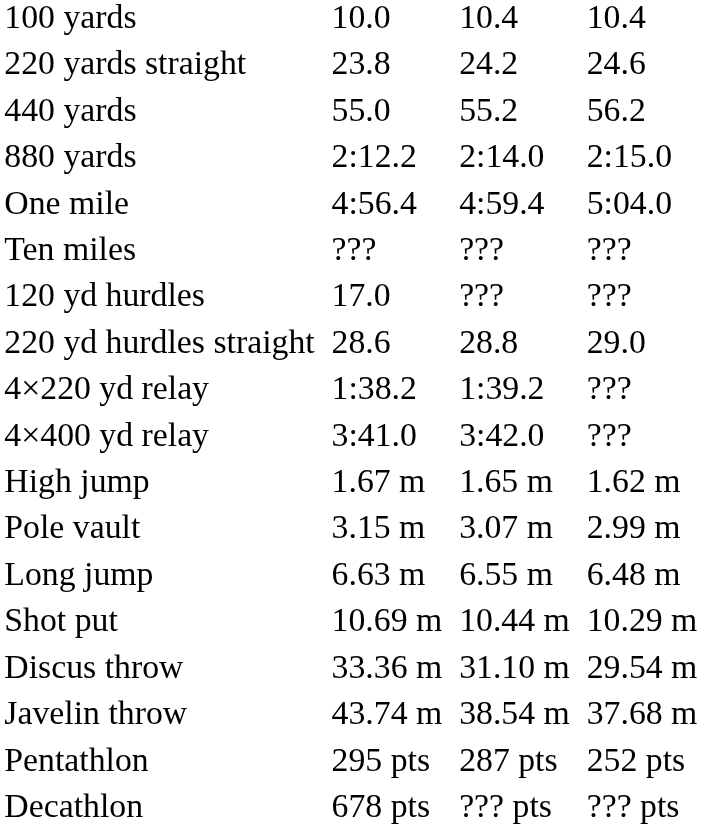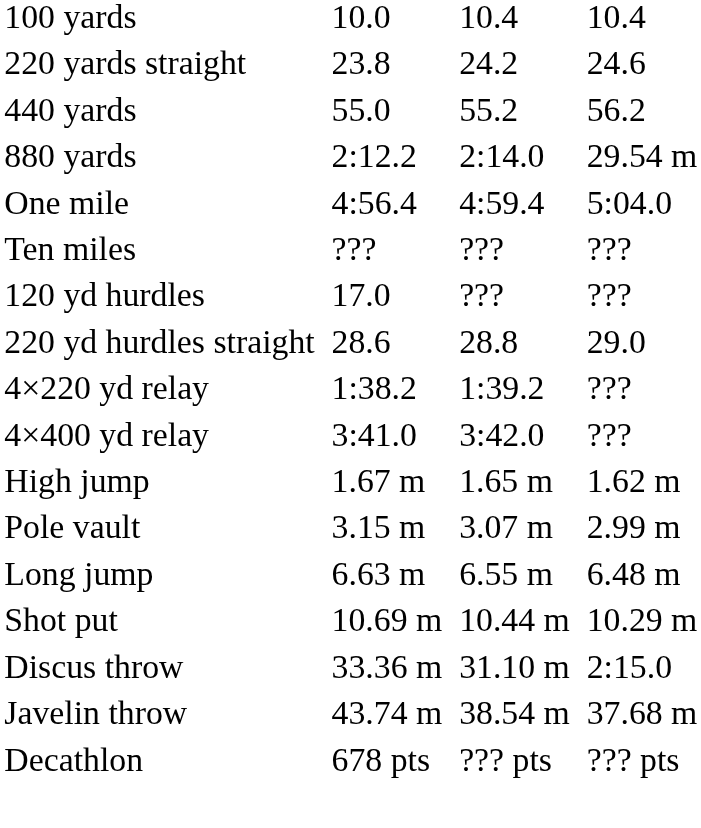 <table>
 <tr>
 <td>100 yards</td>
 <td></td>
 <td>10.0</td>
 <td></td>
 <td>10.4</td>
 <td></td>
 <td>10.4</td>
 </tr>
 <tr>
 <td>220 yards straight</td>
 <td></td>
 <td>23.8</td>
 <td></td>
 <td>24.2</td>
 <td></td>
 <td>24.6</td>
 </tr>
 <tr>
 <td>440 yards</td>
 <td></td>
 <td>55.0</td>
 <td></td>
 <td>55.2</td>
 <td></td>
 <td>56.2</td>
 </tr>
 <tr>
 <td>880 yards</td>
 <td></td>
 <td>2:12.2</td>
 <td></td>
 <td>2:14.0</td>
 <td></td>
-<td>2:15.0</td>
+<td>29.54 m</td>
 </tr>
 <tr>
 <td>One mile</td>
 <td></td>
 <td>4:56.4</td>
 <td></td>
 <td>4:59.4</td>
 <td></td>
 <td>5:04.0</td>
 </tr>
 <tr>
 <td>Ten miles</td>
 <td></td>
 <td>???</td>
 <td></td>
 <td>???</td>
 <td></td>
 <td>???</td>
 </tr>
 <tr>
 <td>120 yd hurdles</td>
 <td></td>
 <td>17.0</td>
 <td></td>
 <td>???</td>
 <td></td>
 <td>???</td>
 </tr>
 <tr>
 <td>220 yd hurdles straight</td>
 <td></td>
 <td>28.6</td>
 <td></td>
 <td>28.8</td>
 <td></td>
 <td>29.0</td>
 </tr>
 <tr>
 <td>4×220 yd relay</td>
 <td></td>
 <td>1:38.2</td>
 <td></td>
 <td>1:39.2</td>
 <td></td>
 <td>???</td>
 </tr>
 <tr>
 <td>4×400 yd relay</td>
 <td></td>
 <td>3:41.0</td>
 <td></td>
 <td>3:42.0</td>
 <td></td>
 <td>???</td>
 </tr>
 <tr>
 <td>High jump</td>
 <td></td>
 <td>1.67 m</td>
 <td></td>
 <td>1.65 m</td>
 <td></td>
 <td>1.62 m</td>
 </tr>
 <tr>
 <td>Pole vault</td>
 <td></td>
 <td>3.15 m</td>
 <td></td>
 <td>3.07 m</td>
 <td></td>
 <td>2.99 m</td>
 </tr>
 <tr>
 <td>Long jump</td>
 <td></td>
 <td>6.63 m</td>
 <td></td>
 <td>6.55 m</td>
 <td></td>
 <td>6.48 m</td>
 </tr>
 <tr>
 <td>Shot put</td>
 <td></td>
 <td>10.69 m</td>
 <td></td>
 <td>10.44 m</td>
 <td></td>
 <td>10.29 m</td>
 </tr>
 <tr>
 <td>Discus throw</td>
 <td></td>
 <td>33.36 m</td>
 <td></td>
 <td>31.10 m</td>
 <td></td>
-<td>29.54 m</td>
+<td>2:15.0</td>
 </tr>
 <tr>
 <td>Javelin throw</td>
 <td></td>
 <td>43.74 m</td>
 <td></td>
 <td>38.54 m</td>
 <td></td>
 <td>37.68 m</td>
 </tr>
 <tr>
-<td>Pentathlon</td>
-<td></td>
-<td>295 pts</td>
-<td></td>
-<td>287 pts</td>
-<td></td>
-<td>252 pts</td>
-</tr>
-<tr>
 <td>Decathlon</td>
 <td></td>
 <td>678 pts</td>
 <td></td>
 <td>??? pts</td>
 <td></td>
 <td>??? pts</td>
 </tr>
 </table>
